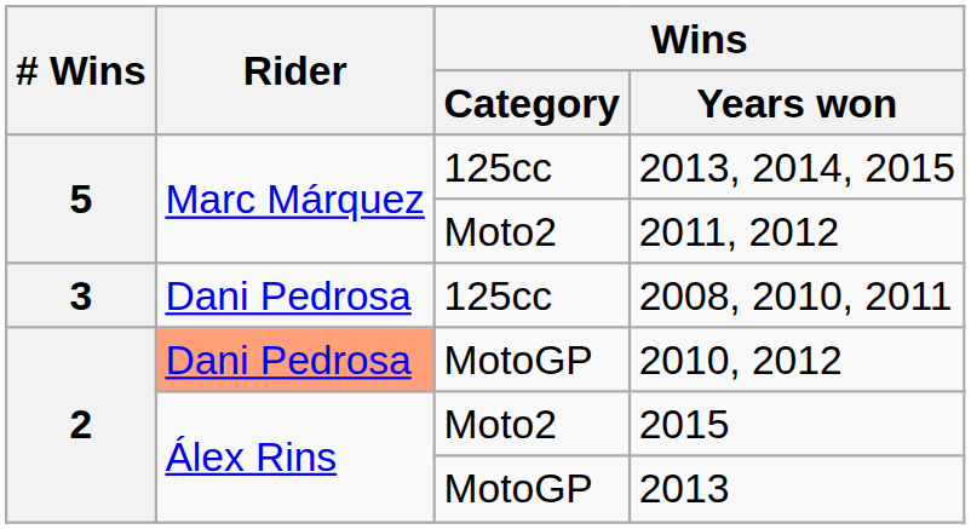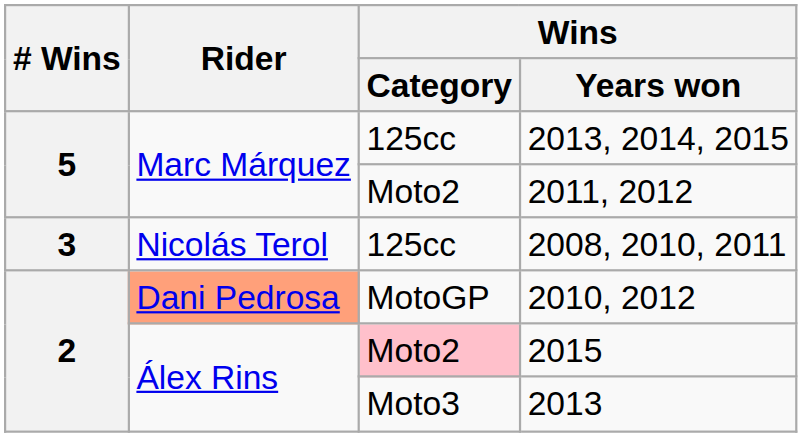 <table class="wikitable" style="font-size: 95%;">
 <tr>
 <th rowspan=2># Wins</th>
 <th rowspan=2>Rider</th>
 <th colspan=2>Wins</th>
 </tr>
 <tr>
 <th>Category</th>
 <th>Years won</th>
 </tr>
 <tr>
 <th rowspan=2>5</th>
 <td rowspan=2> <a href='#'>Marc Márquez</a></td>
 <td>125cc</td>
 <td>2013, 2014, 2015</td>
 </tr>
 <tr>
 <td>Moto2</td>
 <td>2011, 2012</td>
 </tr>
 <tr>
 <th>3</th>
-<td> <a href='#'>Dani Pedrosa</a></td>
+<td> <a href='#'>Nicolás Terol</a></td>
 <td>125cc</td>
 <td>2008, 2010, 2011</td>
 </tr>
 <tr>
 <th rowspan=3>2</th>
 <td style="background: lightsalmon;"> <a href='#'>Dani Pedrosa</a></td>
 <td>MotoGP</td>
 <td>2010, 2012</td>
 </tr>
 <tr>
 <td rowspan=2> <a href='#'>Álex Rins</a></td>
-<td>Moto2</td>
+<td style="background: pink;">Moto2</td>
 <td>2015</td>
 </tr>
 <tr>
-<td>MotoGP</td>
+<td>Moto3</td>
 <td>2013</td>
 </tr>
 </table>
